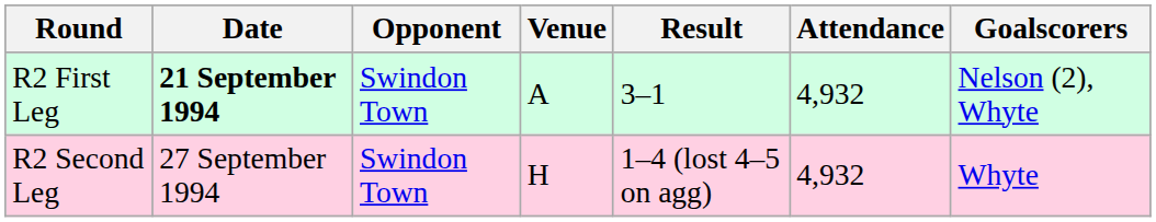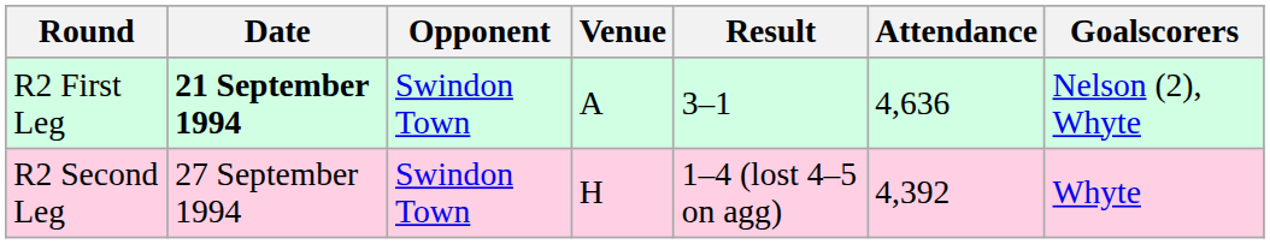 <table class="wikitable">
 <tr>
 <th>Round</th>
 <th>Date</th>
 <th>Opponent</th>
 <th>Venue</th>
 <th>Result</th>
 <th>Attendance</th>
 <th>Goalscorers</th>
 </tr>
 <tr style="background-color: #d0ffe3;">
 <td>R2 First Leg</td>
 <td><strong>21 September 1994</strong></td>
 <td><a href='#'>Swindon Town</a></td>
 <td>A</td>
 <td>3–1</td>
-<td>4,932</td>
+<td>4,636</td>
 <td><a href='#'>Nelson</a> (2), <a href='#'>Whyte</a></td>
 </tr>
 <tr style="background-color: #ffd0e3;">
 <td>R2 Second Leg</td>
 <td>27 September 1994</td>
 <td><a href='#'>Swindon Town</a></td>
 <td>H</td>
 <td>1–4 (lost 4–5 on agg)</td>
-<td>4,932</td>
+<td>4,392</td>
 <td><a href='#'>Whyte</a></td>
 </tr>
 </table>
